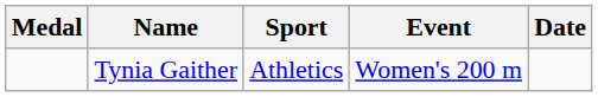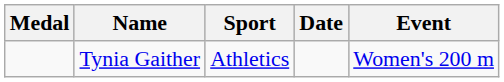 <table class="wikitable sortable" style="font-size:95%">
 <tr>
 <th>Medal</th>
 <th>Name</th>
 <th>Sport</th>
+<th>Date</th>
 <th>Event</th>
-<th>Date</th>
 </tr>
 <tr>
 <td></td>
 <td><a href='#'>Tynia Gaither</a></td>
 <td><a href='#'>Athletics</a></td>
+<td></td>
 <td><a href='#'>Women's 200 m</a></td>
-<td></td>
 </tr>
 </table>
